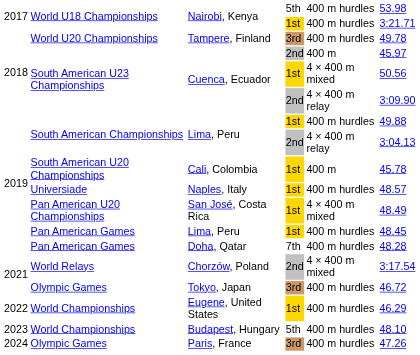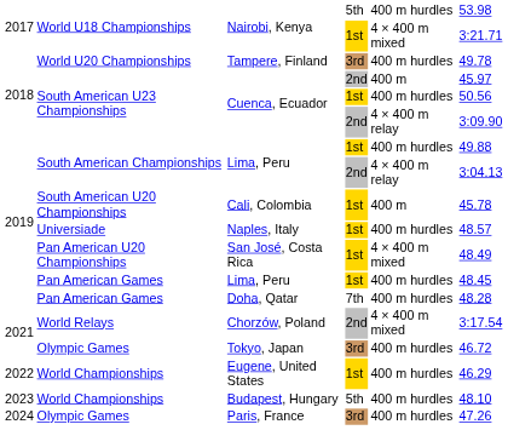 <table>
 <tr>
 <td rowspan=2>2017</td>
 <td rowspan=2><a href='#'>World U18 Championships</a></td>
 <td rowspan=2><a href='#'>Nairobi</a>, Kenya</td>
 <td>5th</td>
 <td>400 m hurdles</td>
 <td><a href='#'>53.98</a></td>
 <td></td>
 </tr>
 <tr>
 <td bgcolor=gold>1st</td>
-<td>400 m hurdles</td>
+<td>4 × 400 m mixed</td>
 <td><a href='#'>3:21.71</a></td>
 <td></td>
 </tr>
 <tr>
 <td rowspan=4>2018</td>
 <td><a href='#'>World U20 Championships</a></td>
 <td><a href='#'>Tampere</a>, Finland</td>
 <td bgcolor=cc9966>3rd</td>
 <td>400 m hurdles</td>
 <td><a href='#'>49.78</a></td>
 <td></td>
 </tr>
 <tr>
 <td rowspan=3><a href='#'>South American U23 Championships</a></td>
 <td rowspan=3><a href='#'>Cuenca</a>, Ecuador</td>
 <td bgcolor=silver>2nd</td>
 <td>400 m</td>
 <td><a href='#'>45.97</a></td>
 <td></td>
 </tr>
 <tr>
 <td bgcolor=gold>1st</td>
-<td>4 × 400 m mixed</td>
+<td>400 m hurdles</td>
 <td><a href='#'>50.56</a></td>
 <td></td>
 </tr>
 <tr>
 <td bgcolor=silver>2nd</td>
 <td>4 × 400 m relay</td>
 <td><a href='#'>3:09.90</a></td>
 <td></td>
 </tr>
 <tr>
 <td rowspan=7>2019</td>
 <td rowspan=2><a href='#'>South American Championships</a></td>
 <td rowspan=2><a href='#'>Lima</a>, Peru</td>
 <td bgcolor=gold>1st</td>
 <td>400 m hurdles</td>
 <td><a href='#'>49.88</a></td>
 <td></td>
 </tr>
 <tr>
 <td bgcolor=silver>2nd</td>
 <td>4 × 400 m relay</td>
 <td><a href='#'>3:04.13</a></td>
 <td></td>
 </tr>
 <tr>
 <td><a href='#'>South American U20 Championships</a></td>
 <td><a href='#'>Cali</a>, Colombia</td>
 <td bgcolor=gold>1st</td>
 <td>400 m</td>
 <td><a href='#'>45.78</a></td>
 <td><strong></strong></td>
 </tr>
 <tr>
 <td><a href='#'>Universiade</a></td>
 <td><a href='#'>Naples</a>, Italy</td>
 <td bgcolor=gold>1st</td>
 <td>400 m hurdles</td>
 <td><a href='#'>48.57</a></td>
 <td><strong></strong></td>
 </tr>
 <tr>
 <td><a href='#'>Pan American U20 Championships</a></td>
 <td><a href='#'>San José</a>, Costa Rica</td>
 <td bgcolor=gold>1st</td>
 <td>4 × 400 m mixed</td>
 <td><a href='#'>48.49</a></td>
 <td><strong></strong></td>
 </tr>
 <tr>
 <td><a href='#'>Pan American Games</a></td>
 <td><a href='#'>Lima</a>, Peru</td>
 <td bgcolor=gold>1st</td>
 <td>400 m hurdles</td>
 <td><a href='#'>48.45</a></td>
 <td><strong></strong></td>
 </tr>
 <tr>
 <td><a href='#'>Pan American Games</a></td>
 <td><a href='#'>Doha</a>, Qatar</td>
 <td>7th</td>
 <td>400 m hurdles</td>
 <td><a href='#'>48.28</a></td>
 <td><strong></strong></td>
 </tr>
 <tr>
 <td rowspan=2>2021</td>
 <td><a href='#'>World Relays</a></td>
 <td><a href='#'>Chorzów</a>, Poland</td>
 <td bgcolor=silver>2nd</td>
 <td>4 × 400 m mixed</td>
 <td><a href='#'>3:17.54</a></td>
 <td></td>
 </tr>
 <tr>
 <td><a href='#'>Olympic Games</a></td>
 <td><a href='#'>Tokyo</a>, Japan</td>
 <td bgcolor=cc9966>3rd</td>
 <td>400 m hurdles</td>
 <td><a href='#'>46.72</a></td>
 <td><strong></strong></td>
 </tr>
 <tr>
 <td>2022</td>
 <td><a href='#'>World Championships</a></td>
 <td><a href='#'>Eugene</a>, United States</td>
 <td bgcolor=gold>1st</td>
 <td>400 m hurdles</td>
 <td><a href='#'>46.29</a></td>
 <td><strong></strong> <strong></strong></td>
 </tr>
 <tr>
 <td>2023</td>
 <td><a href='#'>World Championships</a></td>
 <td><a href='#'>Budapest</a>, Hungary</td>
 <td>5th</td>
 <td>400 m hurdles</td>
 <td><a href='#'>48.10</a></td>
 <td></td>
 </tr>
 <tr>
 <td>2024</td>
 <td><a href='#'>Olympic Games</a></td>
 <td><a href='#'>Paris</a>, France</td>
 <td bgcolor=cc9966>3rd</td>
 <td>400 m hurdles</td>
 <td><a href='#'>47.26</a></td>
 </tr>
 </table>
